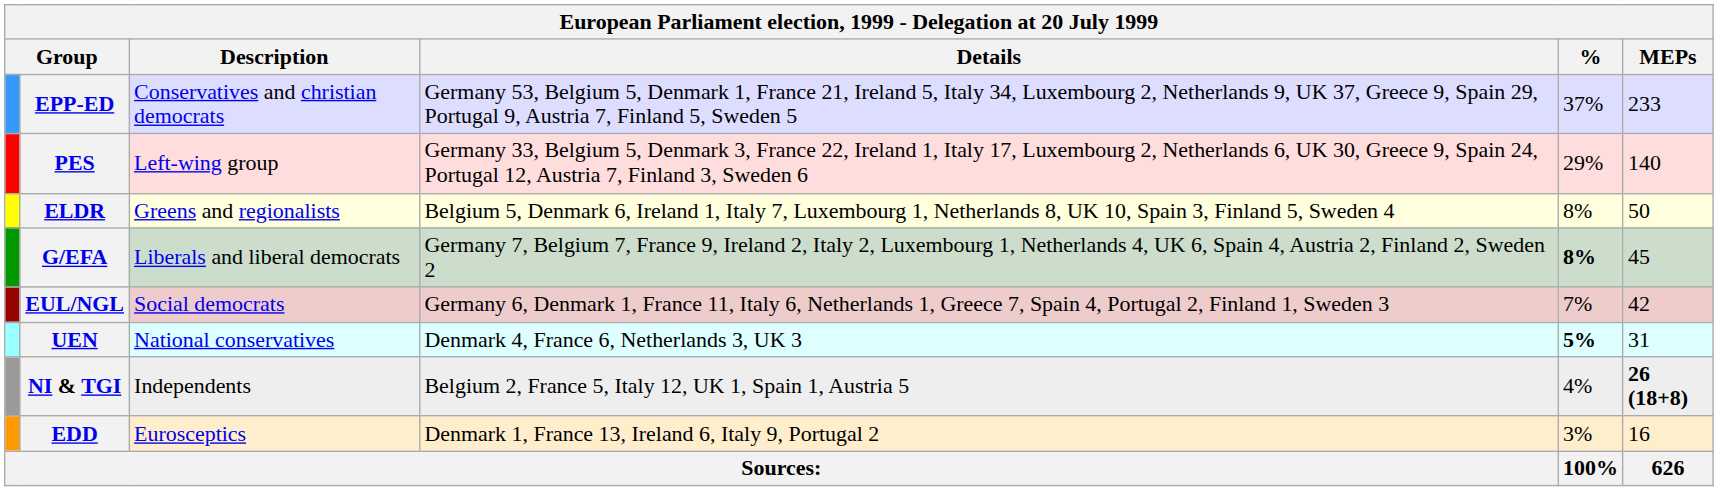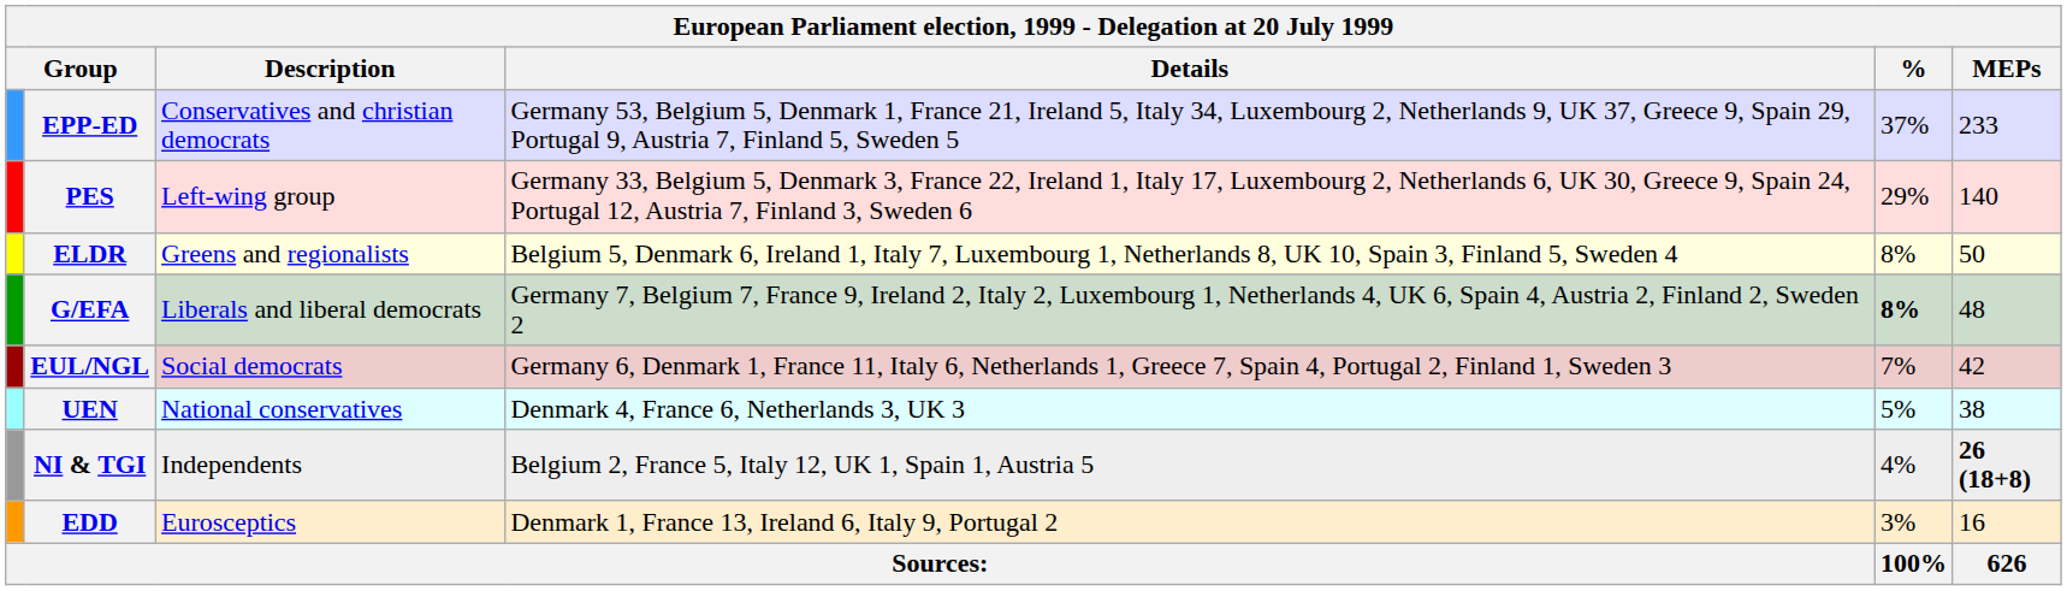 <table class="wikitable">
 <tr>
 <th colspan="6">European Parliament election, 1999 - Delegation at 20 July 1999</th>
 </tr>
 <tr>
 <th colspan="2">Group</th>
 <th>Description</th>
 <th>Details</th>
 <th>%</th>
 <th>MEPs</th>
 </tr>
 <tr BGCOLOR="#DDDDFF">
 <th style="background-color:#3399FF; width: 3px;"> </th>
 <th><a href='#'>EPP-ED</a></th>
 <td><a href='#'>Conservatives</a> and <a href='#'>christian democrats</a></td>
 <td>Germany 53, Belgium 5, Denmark 1, France 21, Ireland 5, Italy 34, Luxembourg 2, Netherlands 9, UK 37, Greece 9, Spain 29, Portugal 9, Austria 7, Finland 5, Sweden 5</td>
 <td>37%</td>
 <td>233</td>
 </tr>
 <tr BGCOLOR="#FFDDDD">
 <th style="background-color:#FF0000; width: 3px;"> </th>
 <th><a href='#'>PES</a></th>
 <td><a href='#'>Left-wing</a> group</td>
 <td>Germany 33, Belgium 5, Denmark 3, France 22, Ireland 1, Italy 17, Luxembourg 2, Netherlands 6, UK 30, Greece 9, Spain 24, Portugal 12, Austria 7, Finland 3, Sweden 6</td>
 <td>29%</td>
 <td>140</td>
 </tr>
 <tr BGCOLOR="#FFFFDD">
 <th style="background-color:#FFFF00; width: 3px;"> </th>
 <th><a href='#'>ELDR</a></th>
 <td><a href='#'>Greens</a> and <a href='#'>regionalists</a></td>
 <td>Belgium 5, Denmark 6, Ireland 1, Italy 7, Luxembourg 1, Netherlands 8, UK 10, Spain 3, Finland 5, Sweden 4</td>
 <td>8%</td>
 <td>50</td>
 </tr>
 <tr BGCOLOR="#CCDDCC">
 <th style="background-color:#009900; width: 3px;"> </th>
 <th><a href='#'>G/EFA</a></th>
 <td><a href='#'>Liberals</a> and liberal democrats</td>
 <td>Germany 7, Belgium 7, France 9, Ireland 2, Italy 2, Luxembourg 1, Netherlands 4, UK 6, Spain 4, Austria 2, Finland 2, Sweden 2</td>
 <td><strong>8%</strong></td>
-<td>45</td>
+<td>48</td>
 </tr>
 <tr BGCOLOR="#EECCCC">
 <th style="background-color:#990000; width: 3px;"> </th>
 <th><a href='#'>EUL/NGL</a></th>
 <td><a href='#'>Social democrats</a></td>
 <td>Germany 6, Denmark 1, France 11, Italy 6, Netherlands 1, Greece 7, Spain 4, Portugal 2, Finland 1, Sweden 3</td>
 <td>7%</td>
 <td>42</td>
 </tr>
 <tr BGCOLOR="#DDFFFF">
 <th style="background-color:#99FFFF; width: 3px;"> </th>
 <th><a href='#'>UEN</a></th>
 <td><a href='#'>National conservatives</a></td>
 <td>Denmark 4, France 6, Netherlands 3, UK 3</td>
-<td><strong>5%</strong></td>
-<td>31</td>
+<td>5%</td>
+<td>38</td>
 </tr>
 <tr BGCOLOR="#EEEEEE">
 <th style="background-color:#999999; width: 3px;"> </th>
 <th><a href='#'>NI</a> & <a href='#'>TGI</a></th>
 <td>Independents</td>
 <td>Belgium 2, France 5, Italy 12, UK 1, Spain 1, Austria 5</td>
 <td>4%</td>
 <td><strong>26 (18+8)</strong></td>
 </tr>
 <tr BGCOLOR="#FFEECC">
 <th style="background-color:#FF9900; width: 3px;"> </th>
 <th><a href='#'>EDD</a></th>
 <td><a href='#'>Eurosceptics</a></td>
 <td>Denmark 1, France 13, Ireland 6, Italy 9, Portugal 2</td>
 <td>3%</td>
 <td>16</td>
 </tr>
 <tr>
 <th colspan="4">Sources: <small></small></th>
 <th>100%</th>
 <th>626</th>
 </tr>
 </table>
